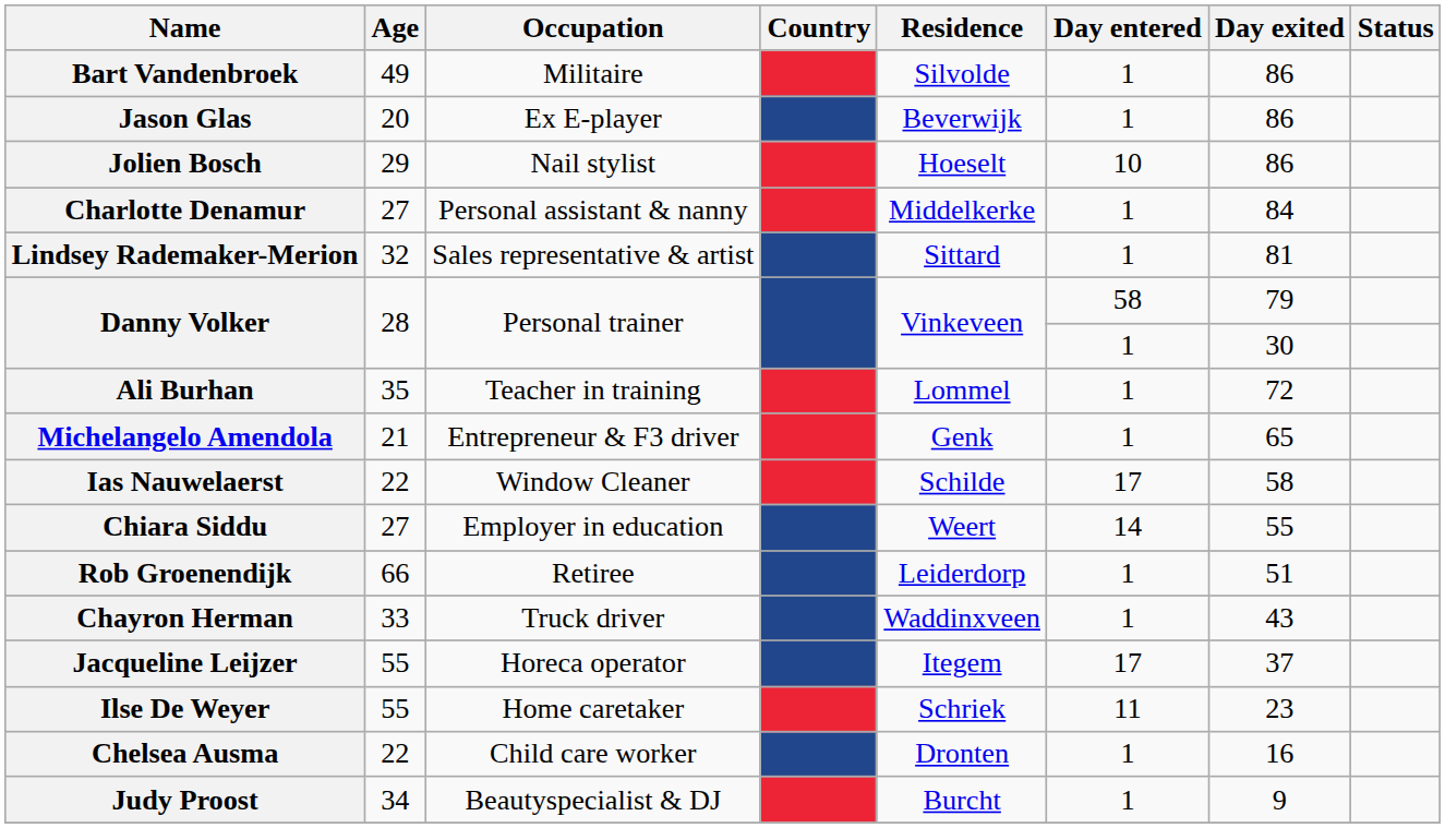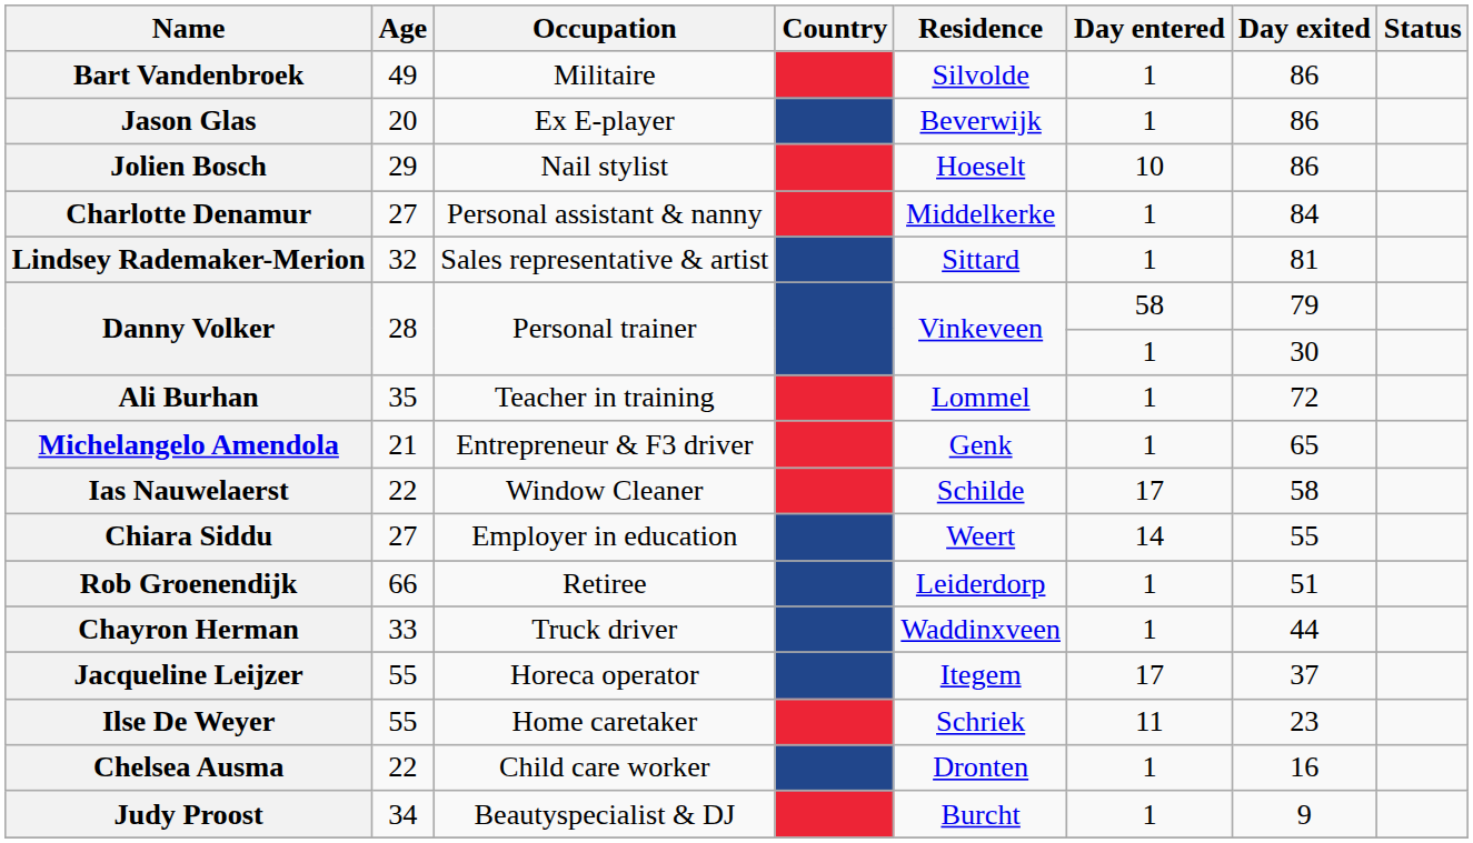 <table class="wikitable sortable" style="text-align:center;">
 <tr>
 <th>Name</th>
 <th>Age</th>
 <th>Occupation</th>
 <th>Country</th>
 <th>Residence</th>
 <th>Day entered</th>
 <th>Day exited</th>
 <th>Status</th>
 </tr>
 <tr>
 <th>Bart Vandenbroek</th>
 <td>49</td>
 <td>Militaire</td>
 <td style="background:#ED2436"></td>
 <td><a href='#'>Silvolde</a></td>
 <td>1</td>
 <td>86</td>
 <td></td>
 </tr>
 <tr>
 <th>Jason Glas</th>
 <td>20</td>
 <td>Ex E-player</td>
 <td style="background:#21468B"></td>
 <td><a href='#'>Beverwijk</a></td>
 <td>1</td>
 <td>86</td>
 <td></td>
 </tr>
 <tr>
 <th>Jolien Bosch</th>
 <td>29</td>
 <td>Nail stylist</td>
 <td style="background:#ED2436"></td>
 <td><a href='#'>Hoeselt</a></td>
 <td>10</td>
 <td>86</td>
 <td></td>
 </tr>
 <tr>
 <th>Charlotte Denamur</th>
 <td>27</td>
 <td>Personal assistant & nanny</td>
 <td style="background:#ED2436"></td>
 <td><a href='#'>Middelkerke</a></td>
 <td>1</td>
 <td>84</td>
 <td></td>
 </tr>
 <tr>
 <th>Lindsey Rademaker-Merion</th>
 <td>32</td>
 <td>Sales representative & artist</td>
 <td style="background:#21468B"></td>
 <td><a href='#'>Sittard</a></td>
 <td>1</td>
 <td>81</td>
 <td></td>
 </tr>
 <tr>
 <th rowspan=2>Danny Volker</th>
 <td rowspan=2>28</td>
 <td rowspan=2>Personal trainer</td>
 <td rowspan=2 style="background:#21468B"></td>
 <td rowspan=2><a href='#'>Vinkeveen</a></td>
 <td>58</td>
 <td>79</td>
 <td></td>
 </tr>
 <tr>
 <td>1</td>
 <td>30</td>
 <td></td>
 </tr>
 <tr>
 <th>Ali Burhan</th>
 <td>35</td>
 <td>Teacher in training</td>
 <td style="background:#ED2436"></td>
 <td><a href='#'>Lommel</a></td>
 <td>1</td>
 <td>72</td>
 <td></td>
 </tr>
 <tr>
 <th><a href='#'>Michelangelo Amendola</a></th>
 <td>21</td>
 <td>Entrepreneur & F3 driver</td>
 <td style="background:#ED2436"></td>
 <td><a href='#'>Genk</a></td>
 <td>1</td>
 <td>65</td>
 <td></td>
 </tr>
 <tr>
 <th>Ias Nauwelaerst</th>
 <td>22</td>
 <td>Window Cleaner</td>
 <td style="background:#ED2436"></td>
 <td><a href='#'>Schilde</a></td>
 <td>17</td>
 <td>58</td>
 <td></td>
 </tr>
 <tr>
 <th>Chiara Siddu</th>
 <td>27</td>
 <td>Employer in education</td>
 <td style="background:#21468B"></td>
 <td><a href='#'>Weert</a></td>
 <td>14</td>
 <td>55</td>
 <td></td>
 </tr>
 <tr>
 <th>Rob Groenendijk</th>
 <td>66</td>
 <td>Retiree</td>
 <td style="background:#21468B"></td>
 <td><a href='#'>Leiderdorp</a></td>
 <td>1</td>
 <td>51</td>
 <td></td>
 </tr>
 <tr>
 <th>Chayron Herman</th>
 <td>33</td>
 <td>Truck driver</td>
 <td style="background:#21468B"></td>
 <td><a href='#'>Waddinxveen</a></td>
 <td>1</td>
-<td>43</td>
+<td>44</td>
 <td></td>
 </tr>
 <tr>
 <th>Jacqueline Leijzer</th>
 <td>55</td>
 <td>Horeca operator</td>
 <td style="background:#21468B"></td>
 <td><a href='#'>Itegem</a></td>
 <td>17</td>
 <td>37</td>
 <td></td>
 </tr>
 <tr>
 <th>Ilse De Weyer</th>
 <td>55</td>
 <td>Home caretaker</td>
 <td style="background:#ED2436"></td>
 <td><a href='#'>Schriek</a></td>
 <td>11</td>
 <td>23</td>
 <td></td>
 </tr>
 <tr>
 <th>Chelsea Ausma</th>
 <td>22</td>
 <td>Child care worker</td>
 <td style="background:#21468B"></td>
 <td><a href='#'>Dronten</a></td>
 <td>1</td>
 <td>16</td>
 <td></td>
 </tr>
 <tr>
 <th>Judy Proost</th>
 <td>34</td>
 <td>Beautyspecialist & DJ</td>
 <td style="background:#ED2436"></td>
 <td><a href='#'>Burcht</a></td>
 <td>1</td>
 <td>9</td>
 <td></td>
 </tr>
 <tr>
 </tr>
 </table>
